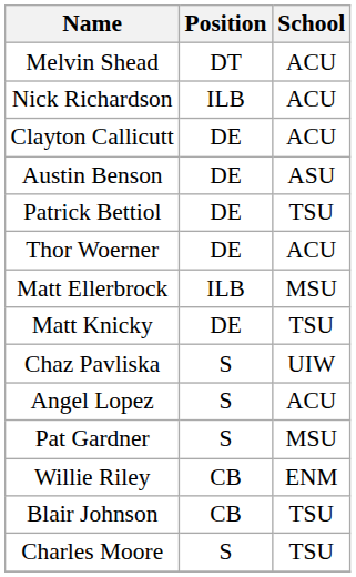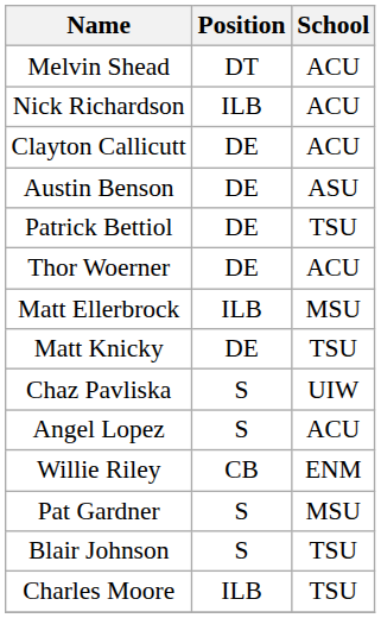 <table class="wikitable sortable" border="1">
 <tr>
 <th>Name</th>
 <th>Position</th>
 <th>School</th>
 </tr>
 <tr>
 <td style="text-align:center; background:white">Melvin Shead</td>
 <td style="text-align:center; background:white">DT</td>
 <td style="text-align:center; background:white">ACU</td>
 </tr>
 <tr>
 <td style="text-align:center; background:white">Nick Richardson</td>
 <td style="text-align:center; background:white">ILB</td>
 <td style="text-align:center; background:white">ACU</td>
 </tr>
 <tr>
 <td style="text-align:center; background:white">Clayton Callicutt</td>
 <td style="text-align:center; background:white">DE</td>
 <td style="text-align:center; background:white">ACU</td>
 </tr>
 <tr>
 <td style="text-align:center; background:white">Austin Benson</td>
 <td style="text-align:center; background:white">DE</td>
 <td style="text-align:center; background:white">ASU</td>
 </tr>
 <tr>
 <td style="text-align:center; background:white">Patrick Bettiol</td>
 <td style="text-align:center; background:white">DE</td>
 <td style="text-align:center; background:white">TSU</td>
 </tr>
 <tr>
 <td style="text-align:center; background:white">Thor Woerner</td>
 <td style="text-align:center; background:white">DE</td>
 <td style="text-align:center; background:white">ACU</td>
 </tr>
 <tr>
 <td style="text-align:center; background:white">Matt Ellerbrock</td>
 <td style="text-align:center; background:white">ILB</td>
 <td style="text-align:center; background:white">MSU</td>
 </tr>
 <tr>
 <td style="text-align:center; background:white">Matt Knicky</td>
 <td style="text-align:center; background:white">DE</td>
 <td style="text-align:center; background:white">TSU</td>
 </tr>
 <tr>
 <td style="text-align:center; background:white">Chaz Pavliska</td>
 <td style="text-align:center; background:white">S</td>
 <td style="text-align:center; background:white">UIW</td>
 </tr>
 <tr>
 <td style="text-align:center; background:white">Angel Lopez</td>
 <td style="text-align:center; background:white">S</td>
 <td style="text-align:center; background:white">ACU</td>
 </tr>
 <tr>
+<td style="text-align:center; background:white">Willie Riley</td>
+<td style="text-align:center; background:white">CB</td>
+<td style="text-align:center; background:white">ENM</td>
+</tr>
+<tr>
 <td style="text-align:center; background:white">Pat Gardner</td>
 <td style="text-align:center; background:white">S</td>
 <td style="text-align:center; background:white">MSU</td>
 </tr>
 <tr>
-<td style="text-align:center; background:white">Willie Riley</td>
-<td style="text-align:center; background:white">CB</td>
-<td style="text-align:center; background:white">ENM</td>
-</tr>
-<tr>
 <td style="text-align:center; background:white">Blair Johnson</td>
-<td style="text-align:center; background:white">CB</td>
+<td style="text-align:center; background:white">S</td>
 <td style="text-align:center; background:white">TSU</td>
 </tr>
 <tr>
 <td style="text-align:center; background:white">Charles Moore</td>
-<td style="text-align:center; background:white">S</td>
+<td style="text-align:center; background:white">ILB</td>
 <td style="text-align:center; background:white">TSU</td>
 </tr>
 <tr>
 </tr>
 </table>
